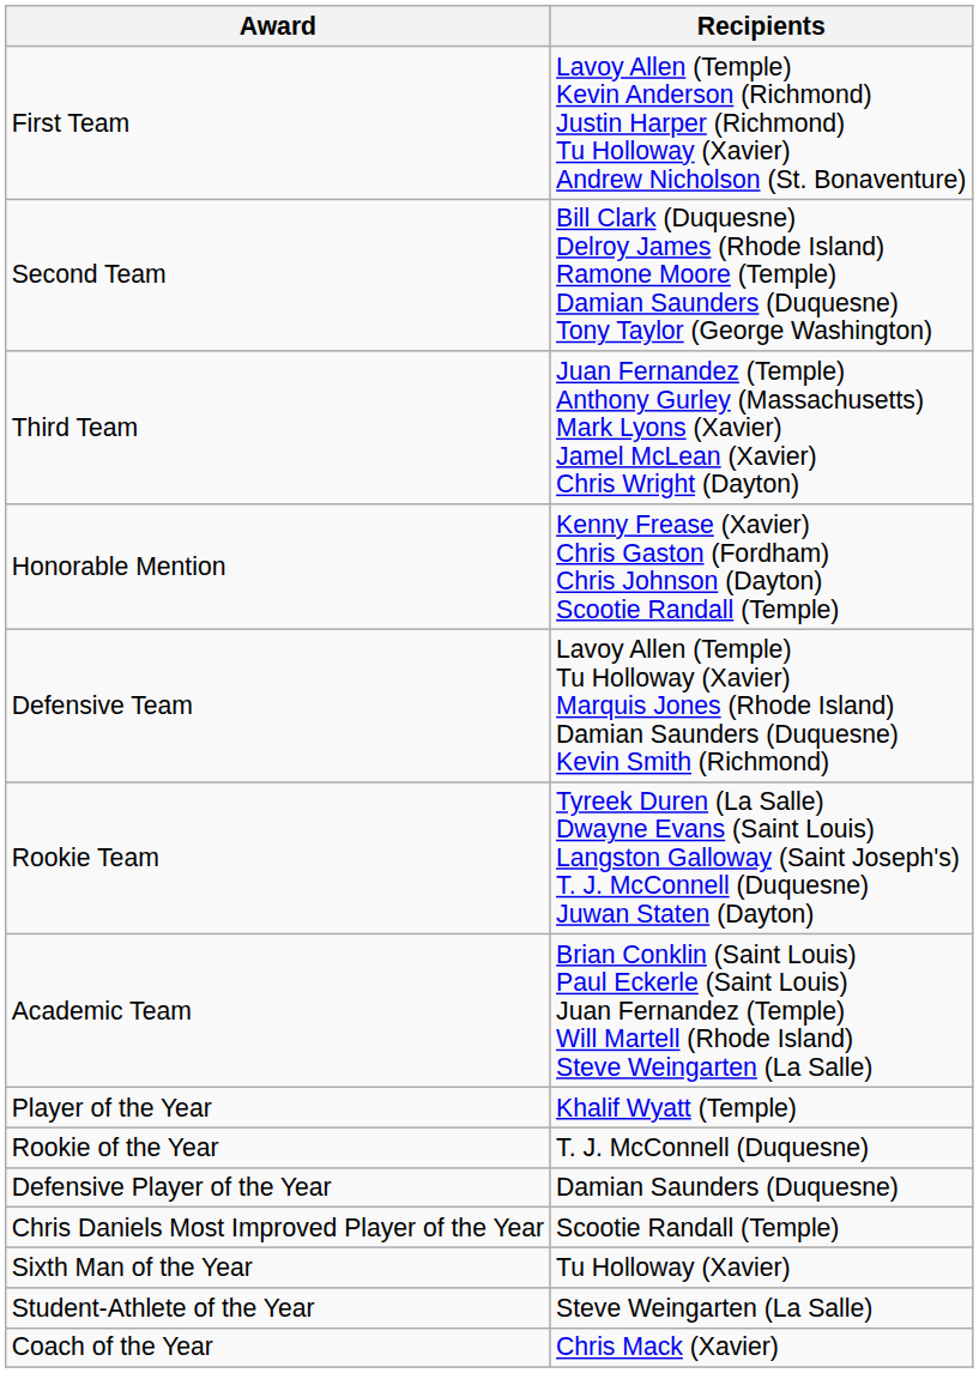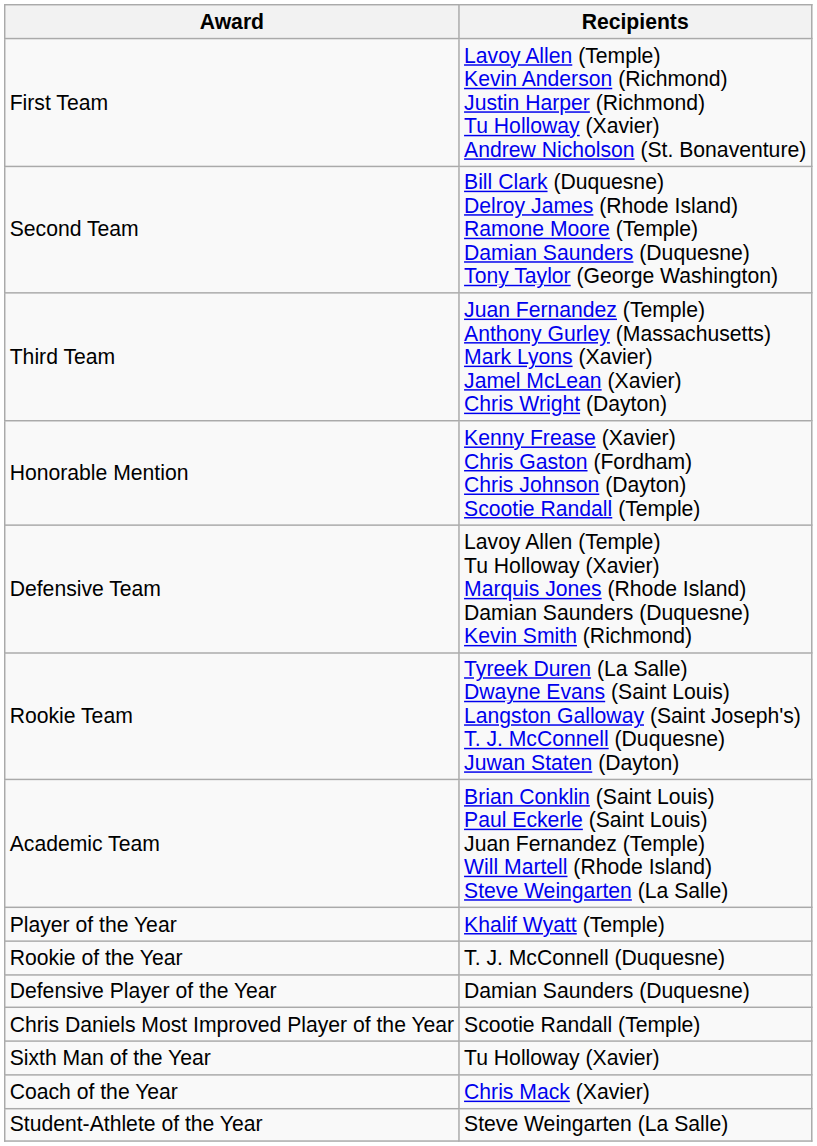 <table class="wikitable" style="white-space:nowrap; font-size:90%;">
 <tr>
 <th>Award</th>
 <th>Recipients</th>
 </tr>
 <tr>
 <td>First Team</td>
 <td><a href='#'>Lavoy Allen</a> (Temple)<br><a href='#'>Kevin Anderson</a> (Richmond)<br><a href='#'>Justin Harper</a> (Richmond)<br><a href='#'>Tu Holloway</a> (Xavier)<br><a href='#'>Andrew Nicholson</a> (St. Bonaventure)</td>
 </tr>
 <tr>
 <td>Second Team</td>
 <td><a href='#'>Bill Clark</a> (Duquesne)<br><a href='#'>Delroy James</a> (Rhode Island)<br><a href='#'>Ramone Moore</a> (Temple)<br><a href='#'>Damian Saunders</a> (Duquesne)<br><a href='#'>Tony Taylor</a> (George Washington)</td>
 </tr>
 <tr>
 <td>Third Team</td>
 <td><a href='#'>Juan Fernandez</a> (Temple)<br><a href='#'>Anthony Gurley</a> (Massachusetts)<br><a href='#'>Mark Lyons</a> (Xavier)<br><a href='#'>Jamel McLean</a> (Xavier)<br><a href='#'>Chris Wright</a> (Dayton)</td>
 </tr>
 <tr>
 <td>Honorable Mention</td>
 <td><a href='#'>Kenny Frease</a> (Xavier)<br><a href='#'>Chris Gaston</a> (Fordham)<br><a href='#'>Chris Johnson</a> (Dayton)<br><a href='#'>Scootie Randall</a> (Temple)</td>
 </tr>
 <tr>
 <td>Defensive Team</td>
 <td>Lavoy Allen (Temple)<br>Tu Holloway (Xavier)<br><a href='#'>Marquis Jones</a> (Rhode Island)<br>Damian Saunders (Duquesne)<br><a href='#'>Kevin Smith</a> (Richmond)</td>
 </tr>
 <tr>
 <td>Rookie Team</td>
 <td><a href='#'>Tyreek Duren</a> (La Salle)<br><a href='#'>Dwayne Evans</a> (Saint Louis)<br><a href='#'>Langston Galloway</a> (Saint Joseph's)<br><a href='#'>T. J. McConnell</a> (Duquesne)<br><a href='#'>Juwan Staten</a> (Dayton)</td>
 </tr>
 <tr>
 <td>Academic Team</td>
 <td><a href='#'>Brian Conklin</a> (Saint Louis)<br><a href='#'>Paul Eckerle</a> (Saint Louis)<br>Juan Fernandez (Temple)<br><a href='#'>Will Martell</a> (Rhode Island)<br><a href='#'>Steve Weingarten</a> (La Salle)</td>
 </tr>
 <tr>
 <td>Player of the Year</td>
 <td><a href='#'>Khalif Wyatt</a> (Temple)</td>
 </tr>
 <tr>
 <td>Rookie of the Year</td>
 <td>T. J. McConnell (Duquesne)</td>
 </tr>
 <tr>
 <td>Defensive Player of the Year</td>
 <td>Damian Saunders (Duquesne)</td>
 </tr>
 <tr>
 <td>Chris Daniels Most Improved Player of the Year</td>
 <td>Scootie Randall (Temple)</td>
 </tr>
 <tr>
 <td>Sixth Man of the Year</td>
 <td>Tu Holloway (Xavier)</td>
 </tr>
 <tr>
+<td>Coach of the Year</td>
+<td><a href='#'>Chris Mack</a> (Xavier)</td>
+</tr>
+<tr>
 <td>Student-Athlete of the Year</td>
 <td>Steve Weingarten (La Salle)</td>
 </tr>
-<tr>
-<td>Coach of the Year</td>
-<td><a href='#'>Chris Mack</a> (Xavier)</td>
-</tr>
 </table>
